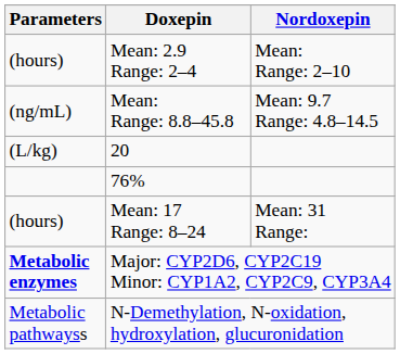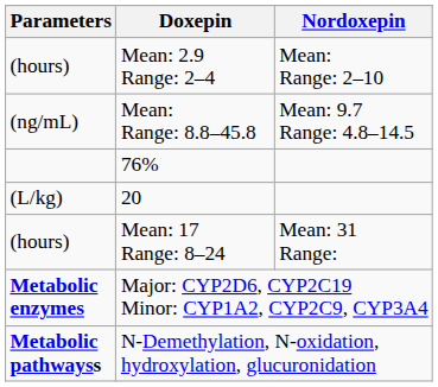 <table class="wikitable floatright">
 <tr>
 </tr>
 <tr>
 <th>Parameters</th>
 <th>Doxepin</th>
 <th><a href='#'>Nordoxepin</a></th>
 </tr>
 <tr>
 <td> (hours)</td>
 <td>Mean: 2.9<br>Range: 2–4</td>
 <td>Mean: <br>Range: 2–10</td>
 </tr>
 <tr>
 <td> (ng/mL)</td>
 <td>Mean: <br>Range: 8.8–45.8</td>
 <td>Mean: 9.7<br>Range: 4.8–14.5</td>
 </tr>
 <tr>
-<td> (L/kg)</td>
-<td>20</td>
+<td></td>
+<td>76%</td>
 <td></td>
 </tr>
 <tr>
-<td></td>
-<td>76%</td>
+<td> (L/kg)</td>
+<td>20</td>
 <td></td>
 </tr>
 <tr>
 <td> (hours)</td>
 <td>Mean: 17<br>Range: 8–24</td>
 <td>Mean: 31<br>Range: </td>
 </tr>
 <tr>
 <td><strong><a href='#'>Metabolic</a><br><a href='#'>enzymes</a></strong></td>
 <td colspan="2">Major: <a href='#'>CYP2D6</a>, <a href='#'>CYP2C19</a><br>Minor: <a href='#'>CYP1A2</a>, <a href='#'>CYP2C9</a>, <a href='#'>CYP3A4</a></td>
 </tr>
 <tr>
-<td><a href='#'>Metabolic<br>pathways</a>s</td>
+<td><strong><a href='#'>Metabolic<br>pathways</a>s</strong></td>
 <td colspan="2" style="width: 1px;">N-<a href='#'>Demethylation</a>, N-<a href='#'>oxidation</a>, <a href='#'>hydroxylation</a>, <a href='#'>glucuronidation</a></td>
 </tr>
 </table>
